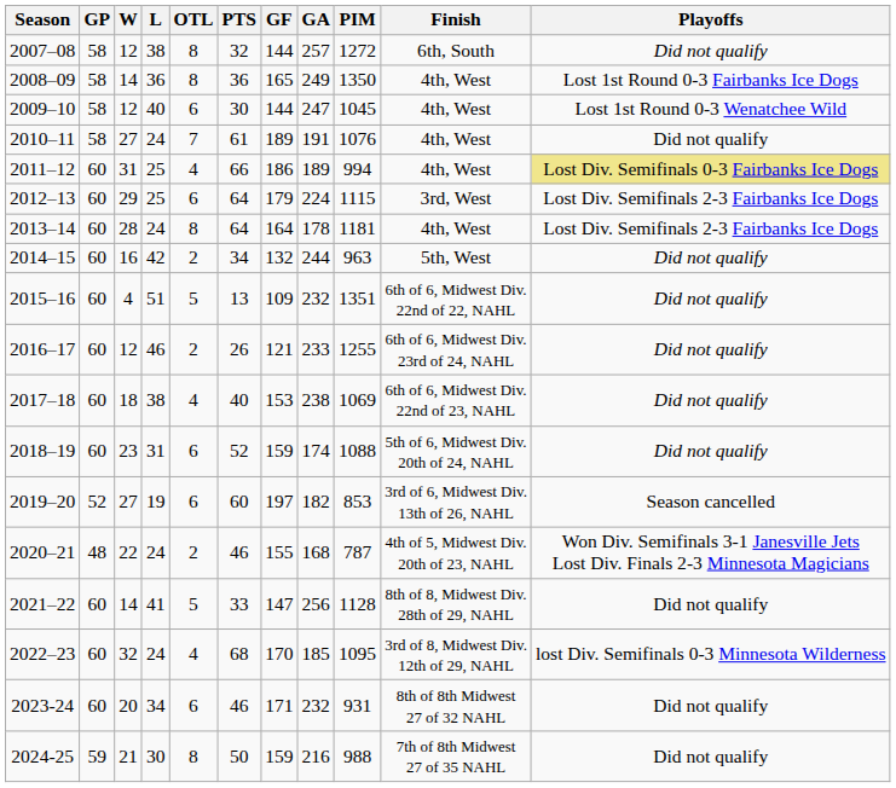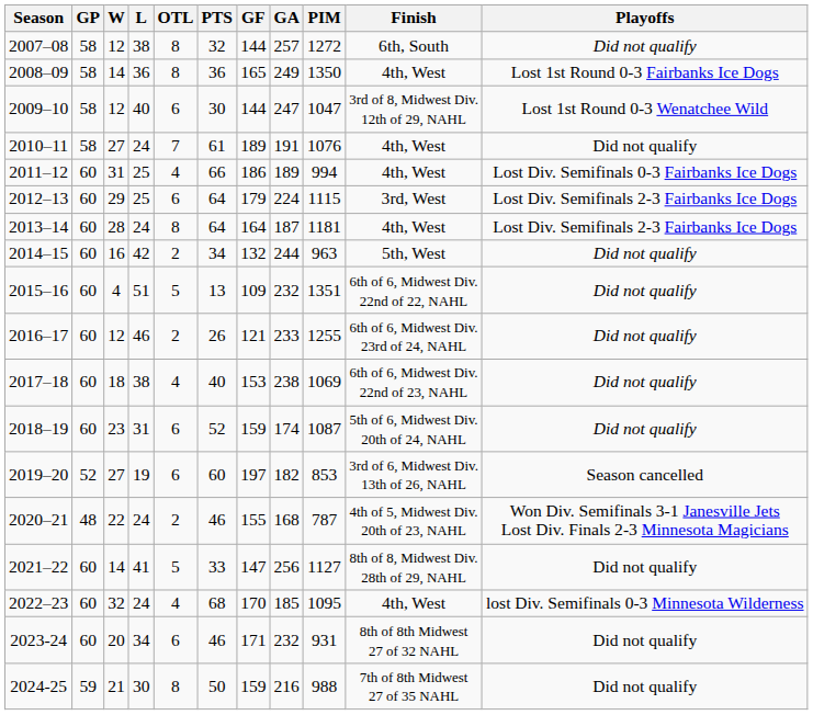 <table class="wikitable" style="text-align:center">
 <tr>
 <th>Season</th>
 <th>GP</th>
 <th>W</th>
 <th>L</th>
 <th>OTL</th>
 <th>PTS</th>
 <th>GF</th>
 <th>GA</th>
 <th>PIM</th>
 <th>Finish</th>
 <th>Playoffs</th>
 </tr>
 <tr>
 <td>2007–08</td>
 <td>58</td>
 <td>12</td>
 <td>38</td>
 <td>8</td>
 <td>32</td>
 <td>144</td>
 <td>257</td>
 <td>1272</td>
 <td>6th, South</td>
 <td><em>Did not qualify</em></td>
 </tr>
 <tr>
 <td>2008–09</td>
 <td>58</td>
 <td>14</td>
 <td>36</td>
 <td>8</td>
 <td>36</td>
 <td>165</td>
 <td>249</td>
 <td>1350</td>
 <td>4th, West</td>
 <td>Lost 1st Round 0-3 <a href='#'>Fairbanks Ice Dogs</a></td>
 </tr>
 <tr>
 <td>2009–10</td>
 <td>58</td>
 <td>12</td>
 <td>40</td>
 <td>6</td>
 <td>30</td>
 <td>144</td>
 <td>247</td>
-<td>1045</td>
-<td>4th, West</td>
+<td>1047</td>
+<td><small>3rd of 8, Midwest Div.<br>12th of 29, NAHL</small></td>
 <td>Lost 1st Round 0-3 <a href='#'>Wenatchee Wild</a></td>
 </tr>
 <tr>
 <td>2010–11</td>
 <td>58</td>
 <td>27</td>
 <td>24</td>
 <td>7</td>
 <td>61</td>
 <td>189</td>
 <td>191</td>
 <td>1076</td>
 <td>4th, West</td>
 <td>Did not qualify</td>
 </tr>
 <tr>
 <td>2011–12</td>
 <td>60</td>
 <td>31</td>
 <td>25</td>
 <td>4</td>
 <td>66</td>
 <td>186</td>
 <td>189</td>
 <td>994</td>
 <td>4th, West</td>
-<td style="background: khaki;">Lost Div. Semifinals 0-3 <a href='#'>Fairbanks Ice Dogs</a></td>
+<td>Lost Div. Semifinals 0-3 <a href='#'>Fairbanks Ice Dogs</a></td>
 </tr>
 <tr>
 <td>2012–13</td>
 <td>60</td>
 <td>29</td>
 <td>25</td>
 <td>6</td>
 <td>64</td>
 <td>179</td>
 <td>224</td>
 <td>1115</td>
 <td>3rd, West</td>
 <td>Lost Div. Semifinals 2-3 <a href='#'>Fairbanks Ice Dogs</a></td>
 </tr>
 <tr>
 <td>2013–14</td>
 <td>60</td>
 <td>28</td>
 <td>24</td>
 <td>8</td>
 <td>64</td>
 <td>164</td>
-<td>178</td>
+<td>187</td>
 <td>1181</td>
 <td>4th, West</td>
 <td>Lost Div. Semifinals 2-3 <a href='#'>Fairbanks Ice Dogs</a></td>
 </tr>
 <tr>
 <td>2014–15</td>
 <td>60</td>
 <td>16</td>
 <td>42</td>
 <td>2</td>
 <td>34</td>
 <td>132</td>
 <td>244</td>
 <td>963</td>
 <td>5th, West</td>
 <td><em>Did not qualify</em></td>
 </tr>
 <tr>
 <td>2015–16</td>
 <td>60</td>
 <td>4</td>
 <td>51</td>
 <td>5</td>
 <td>13</td>
 <td>109</td>
 <td>232</td>
 <td>1351</td>
 <td><small>6th of 6, Midwest Div.<br>22nd of 22, NAHL</small></td>
 <td><em>Did not qualify</em></td>
 </tr>
 <tr>
 <td>2016–17</td>
 <td>60</td>
 <td>12</td>
 <td>46</td>
 <td>2</td>
 <td>26</td>
 <td>121</td>
 <td>233</td>
 <td>1255</td>
 <td><small>6th of 6, Midwest Div.<br>23rd of 24, NAHL</small></td>
 <td><em>Did not qualify</em></td>
 </tr>
 <tr>
 <td>2017–18</td>
 <td>60</td>
 <td>18</td>
 <td>38</td>
 <td>4</td>
 <td>40</td>
 <td>153</td>
 <td>238</td>
 <td>1069</td>
 <td><small>6th of 6, Midwest Div.<br>22nd of 23, NAHL</small></td>
 <td><em>Did not qualify</em></td>
 </tr>
 <tr>
 <td>2018–19</td>
 <td>60</td>
 <td>23</td>
 <td>31</td>
 <td>6</td>
 <td>52</td>
 <td>159</td>
 <td>174</td>
-<td>1088</td>
+<td>1087</td>
 <td><small>5th of 6, Midwest Div.<br>20th of 24, NAHL</small></td>
 <td><em>Did not qualify</em></td>
 </tr>
 <tr>
 <td>2019–20</td>
 <td>52</td>
 <td>27</td>
 <td>19</td>
 <td>6</td>
 <td>60</td>
 <td>197</td>
 <td>182</td>
 <td>853</td>
 <td><small>3rd of 6, Midwest Div.<br>13th of 26, NAHL</small></td>
 <td>Season cancelled</td>
 </tr>
 <tr>
 <td>2020–21</td>
 <td>48</td>
 <td>22</td>
 <td>24</td>
 <td>2</td>
 <td>46</td>
 <td>155</td>
 <td>168</td>
 <td>787</td>
 <td><small>4th of 5, Midwest Div.<br>20th of 23, NAHL</small></td>
 <td>Won Div. Semifinals 3-1 <a href='#'>Janesville Jets</a><br>Lost Div. Finals 2-3 <a href='#'>Minnesota Magicians</a></td>
 </tr>
 <tr>
 <td>2021–22</td>
 <td>60</td>
 <td>14</td>
 <td>41</td>
 <td>5</td>
 <td>33</td>
 <td>147</td>
 <td>256</td>
-<td>1128</td>
+<td>1127</td>
 <td><small>8th of 8, Midwest Div.<br>28th of 29, NAHL</small></td>
 <td>Did not qualify</td>
 </tr>
 <tr>
 <td>2022–23</td>
 <td>60</td>
 <td>32</td>
 <td>24</td>
 <td>4</td>
 <td>68</td>
 <td>170</td>
 <td>185</td>
 <td>1095</td>
-<td><small>3rd of 8, Midwest Div.<br>12th of 29, NAHL</small></td>
+<td>4th, West</td>
 <td>lost Div. Semifinals 0-3 <a href='#'>Minnesota Wilderness</a></td>
 </tr>
 <tr>
 <td>2023-24</td>
 <td>60</td>
 <td>20</td>
 <td>34</td>
 <td>6</td>
 <td>46</td>
 <td>171</td>
 <td>232</td>
 <td>931</td>
 <td><small>8th of 8th Midwest<br> 27 of 32 NAHL</small></td>
 <td>Did not qualify</td>
 </tr>
 <tr>
 <td>2024-25</td>
 <td>59</td>
 <td>21</td>
 <td>30</td>
 <td>8</td>
 <td>50</td>
 <td>159</td>
 <td>216</td>
 <td>988</td>
 <td><small>7th of 8th Midwest<br> 27 of 35 NAHL</small></td>
 <td>Did not qualify</td>
 </tr>
 </table>
